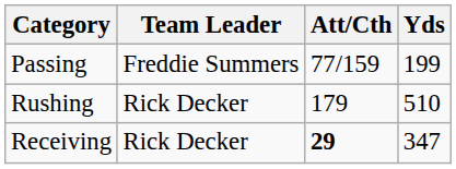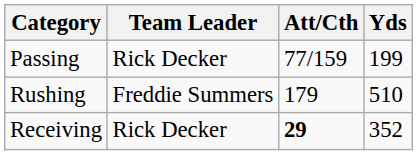 <table class="wikitable">
 <tr>
 <th>Category</th>
 <th>Team Leader</th>
 <th>Att/Cth</th>
 <th>Yds</th>
 </tr>
 <tr style="background: ##ddffdd;">
 <td>Passing</td>
-<td>Freddie Summers</td>
+<td>Rick Decker</td>
 <td>77/159</td>
 <td>199</td>
 </tr>
 <tr style="background: ##ffdddd;">
 <td>Rushing</td>
-<td>Rick Decker</td>
+<td>Freddie Summers</td>
 <td>179</td>
 <td>510</td>
 </tr>
 <tr style="background: ##ddffdd;">
 <td>Receiving</td>
 <td>Rick Decker</td>
 <td><strong>29</strong></td>
-<td>347</td>
+<td>352</td>
 </tr>
 </table>
